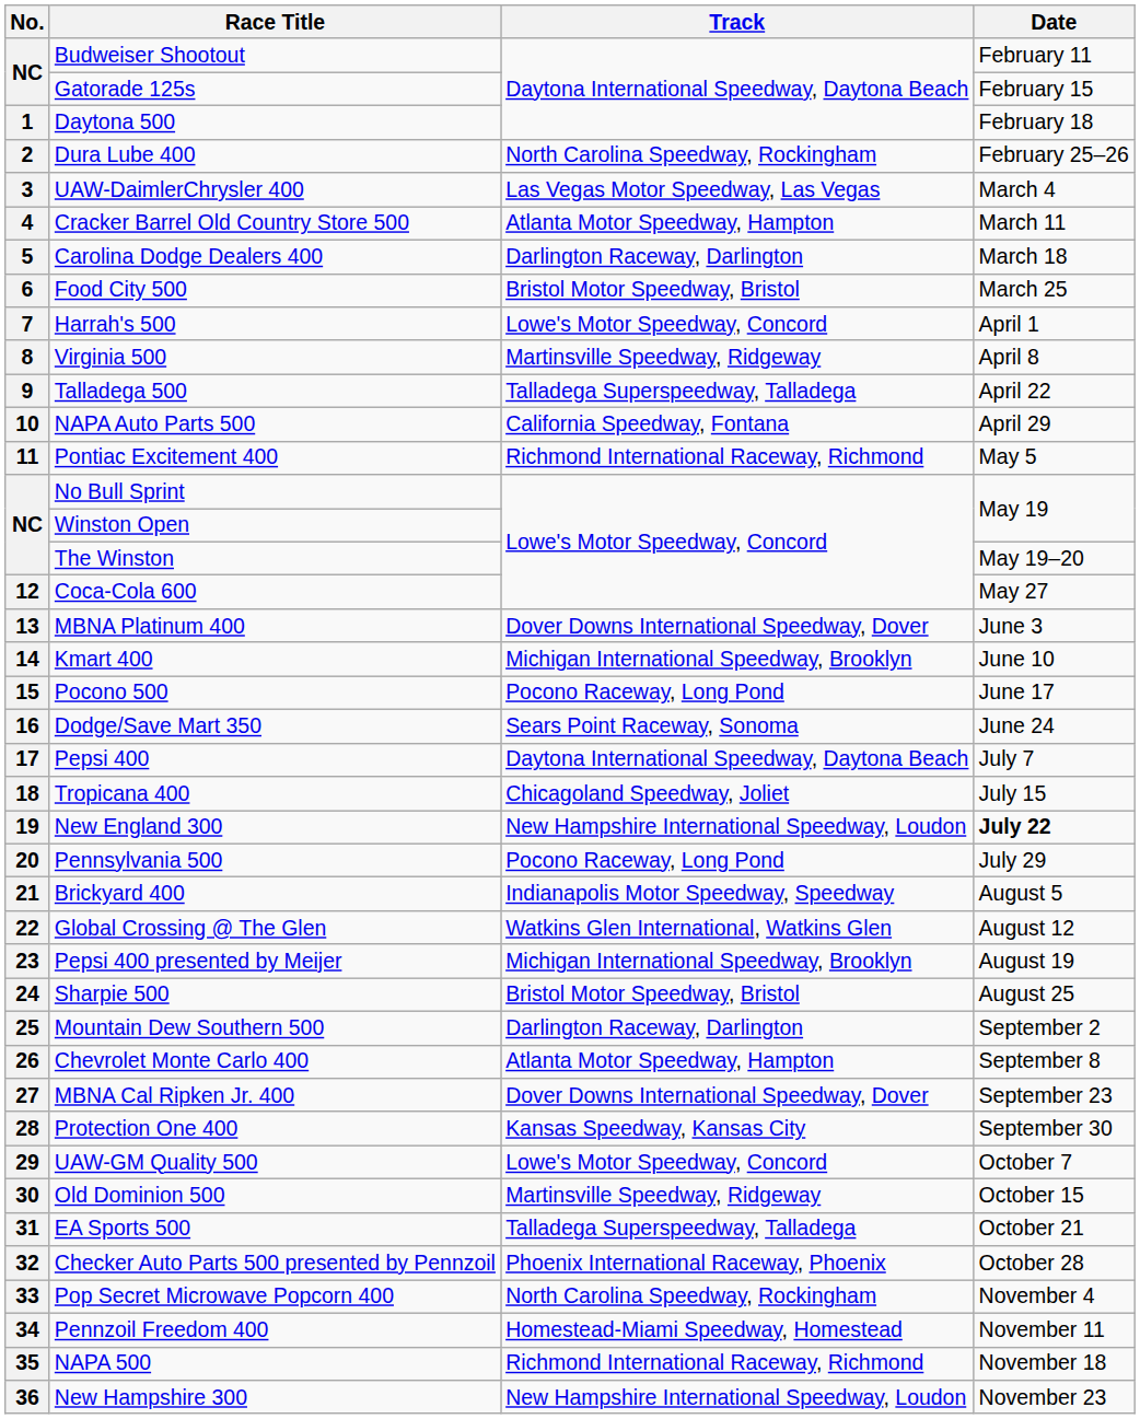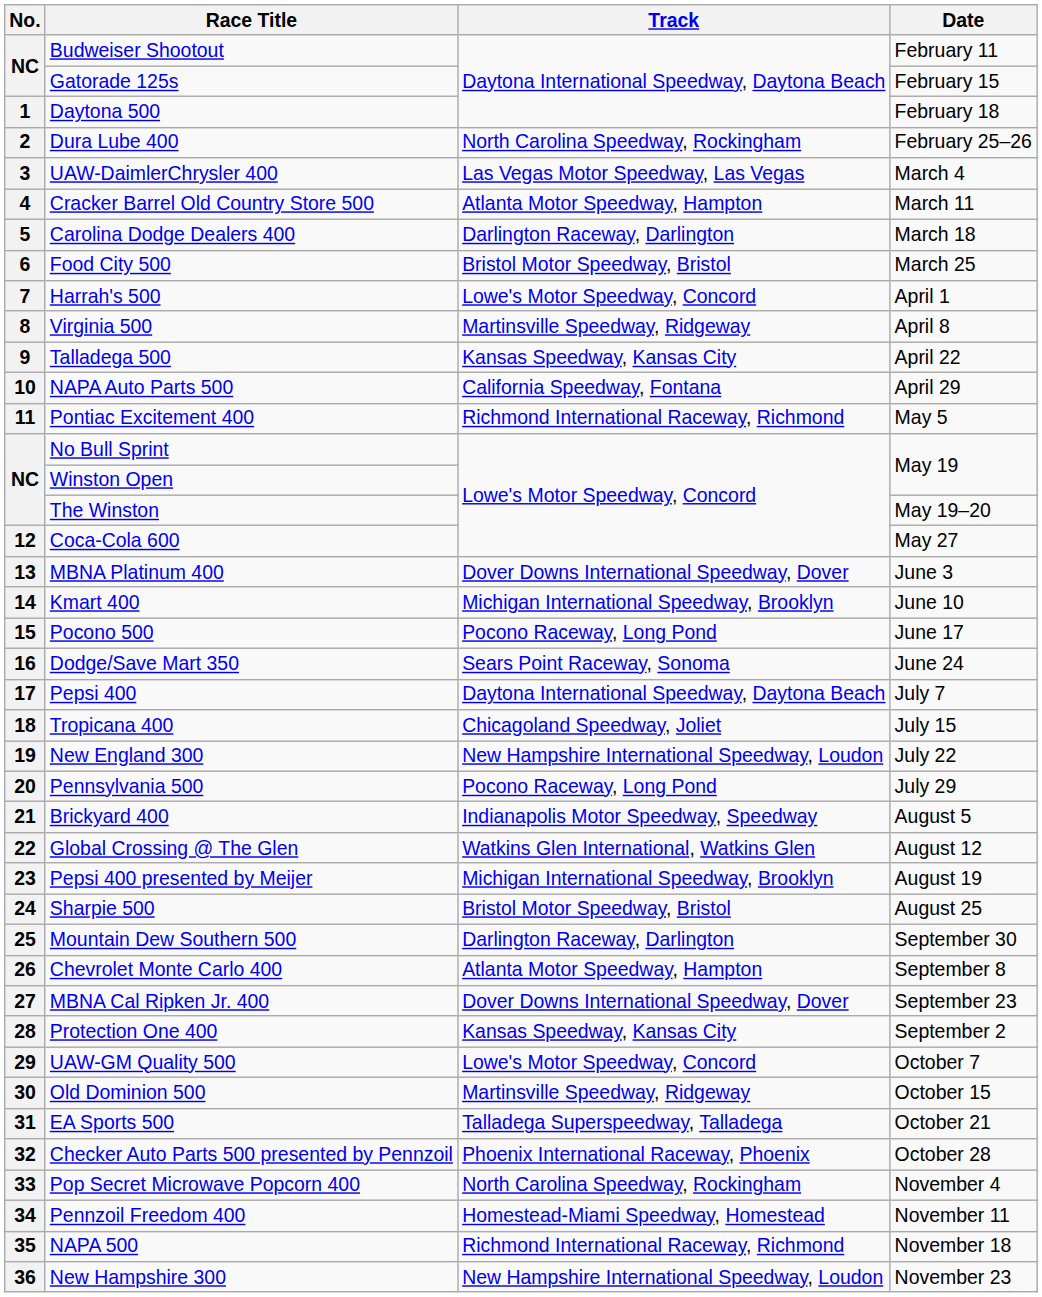 <table class="wikitable" style="font-size:85%;">
 <tr>
 <th>No.</th>
 <th>Race Title</th>
 <th><a href='#'>Track</a></th>
 <th>Date</th>
 </tr>
 <tr>
 <th rowspan=2><strong>NC</strong></th>
 <td><a href='#'>Budweiser Shootout</a></td>
 <td rowspan=3><a href='#'>Daytona International Speedway</a>, <a href='#'>Daytona Beach</a></td>
 <td>February 11</td>
 </tr>
 <tr>
 <td><a href='#'>Gatorade 125s</a></td>
 <td>February 15</td>
 </tr>
 <tr>
 <th>1</th>
 <td><a href='#'>Daytona 500</a></td>
 <td>February 18</td>
 </tr>
 <tr>
 <th>2</th>
 <td><a href='#'>Dura Lube 400</a></td>
 <td><a href='#'>North Carolina Speedway</a>, <a href='#'>Rockingham</a></td>
 <td>February 25–26</td>
 </tr>
 <tr>
 <th>3</th>
 <td><a href='#'>UAW-DaimlerChrysler 400</a></td>
 <td><a href='#'>Las Vegas Motor Speedway</a>, <a href='#'>Las Vegas</a></td>
 <td>March 4</td>
 </tr>
 <tr>
 <th>4</th>
 <td><a href='#'>Cracker Barrel Old Country Store 500</a></td>
 <td><a href='#'>Atlanta Motor Speedway</a>, <a href='#'>Hampton</a></td>
 <td>March 11</td>
 </tr>
 <tr>
 <th>5</th>
 <td><a href='#'>Carolina Dodge Dealers 400</a></td>
 <td><a href='#'>Darlington Raceway</a>, <a href='#'>Darlington</a></td>
 <td>March 18</td>
 </tr>
 <tr>
 <th>6</th>
 <td><a href='#'>Food City 500</a></td>
 <td><a href='#'>Bristol Motor Speedway</a>, <a href='#'>Bristol</a></td>
 <td>March 25</td>
 </tr>
 <tr>
 <th>7</th>
 <td><a href='#'>Harrah's 500</a></td>
 <td><a href='#'>Lowe's Motor Speedway</a>, <a href='#'>Concord</a></td>
 <td>April 1</td>
 </tr>
 <tr>
 <th>8</th>
 <td><a href='#'>Virginia 500</a></td>
 <td><a href='#'>Martinsville Speedway</a>, <a href='#'>Ridgeway</a></td>
 <td>April 8</td>
 </tr>
 <tr>
 <th>9</th>
 <td><a href='#'>Talladega 500</a></td>
-<td><a href='#'>Talladega Superspeedway</a>, <a href='#'>Talladega</a></td>
+<td><a href='#'>Kansas Speedway</a>, <a href='#'>Kansas City</a></td>
 <td>April 22</td>
 </tr>
 <tr>
 <th>10</th>
 <td><a href='#'>NAPA Auto Parts 500</a></td>
 <td><a href='#'>California Speedway</a>, <a href='#'>Fontana</a></td>
 <td>April 29</td>
 </tr>
 <tr>
 <th>11</th>
 <td><a href='#'>Pontiac Excitement 400</a></td>
 <td><a href='#'>Richmond International Raceway</a>, <a href='#'>Richmond</a></td>
 <td>May 5</td>
 </tr>
 <tr>
 <th rowspan=3><strong>NC</strong></th>
 <td><a href='#'>No Bull Sprint</a></td>
 <td rowspan=4><a href='#'>Lowe's Motor Speedway</a>, <a href='#'>Concord</a></td>
 <td rowspan=2>May 19</td>
 </tr>
 <tr>
 <td><a href='#'>Winston Open</a></td>
 </tr>
 <tr>
 <td><a href='#'>The Winston</a></td>
 <td>May 19–20</td>
 </tr>
 <tr>
 <th>12</th>
 <td><a href='#'>Coca-Cola 600</a></td>
 <td>May 27</td>
 </tr>
 <tr>
 <th>13</th>
 <td><a href='#'>MBNA Platinum 400</a></td>
 <td><a href='#'>Dover Downs International Speedway</a>, <a href='#'>Dover</a></td>
 <td>June 3</td>
 </tr>
 <tr>
 <th>14</th>
 <td><a href='#'>Kmart 400</a></td>
 <td><a href='#'>Michigan International Speedway</a>, <a href='#'>Brooklyn</a></td>
 <td>June 10</td>
 </tr>
 <tr>
 <th>15</th>
 <td><a href='#'>Pocono 500</a></td>
 <td><a href='#'>Pocono Raceway</a>, <a href='#'>Long Pond</a></td>
 <td>June 17</td>
 </tr>
 <tr>
 <th>16</th>
 <td><a href='#'>Dodge/Save Mart 350</a></td>
 <td><a href='#'>Sears Point Raceway</a>, <a href='#'>Sonoma</a></td>
 <td>June 24</td>
 </tr>
 <tr>
 <th>17</th>
 <td><a href='#'>Pepsi 400</a></td>
 <td><a href='#'>Daytona International Speedway</a>, <a href='#'>Daytona Beach</a></td>
 <td>July 7</td>
 </tr>
 <tr>
 <th>18</th>
 <td><a href='#'>Tropicana 400</a></td>
 <td><a href='#'>Chicagoland Speedway</a>, <a href='#'>Joliet</a></td>
 <td>July 15</td>
 </tr>
 <tr>
 <th>19</th>
 <td><a href='#'>New England 300</a></td>
 <td><a href='#'>New Hampshire International Speedway</a>, <a href='#'>Loudon</a></td>
-<td><strong>July 22</strong></td>
+<td>July 22</td>
 </tr>
 <tr>
 <th>20</th>
 <td><a href='#'>Pennsylvania 500</a></td>
 <td><a href='#'>Pocono Raceway</a>, <a href='#'>Long Pond</a></td>
 <td>July 29</td>
 </tr>
 <tr>
 <th>21</th>
 <td><a href='#'>Brickyard 400</a></td>
 <td><a href='#'>Indianapolis Motor Speedway</a>, <a href='#'>Speedway</a></td>
 <td>August 5</td>
 </tr>
 <tr>
 <th>22</th>
 <td><a href='#'>Global Crossing @ The Glen</a></td>
 <td><a href='#'>Watkins Glen International</a>, <a href='#'>Watkins Glen</a></td>
 <td>August 12</td>
 </tr>
 <tr>
 <th>23</th>
 <td><a href='#'>Pepsi 400 presented by Meijer</a></td>
 <td><a href='#'>Michigan International Speedway</a>, <a href='#'>Brooklyn</a></td>
 <td>August 19</td>
 </tr>
 <tr>
 <th>24</th>
 <td><a href='#'>Sharpie 500</a></td>
 <td><a href='#'>Bristol Motor Speedway</a>, <a href='#'>Bristol</a></td>
 <td>August 25</td>
 </tr>
 <tr>
 <th>25</th>
 <td><a href='#'>Mountain Dew Southern 500</a></td>
 <td><a href='#'>Darlington Raceway</a>, <a href='#'>Darlington</a></td>
-<td>September 2</td>
+<td>September 30</td>
 </tr>
 <tr>
 <th>26</th>
 <td><a href='#'>Chevrolet Monte Carlo 400</a></td>
 <td><a href='#'>Atlanta Motor Speedway</a>, <a href='#'>Hampton</a></td>
 <td>September 8</td>
 </tr>
 <tr>
 <th>27</th>
 <td><a href='#'>MBNA Cal Ripken Jr. 400</a></td>
 <td><a href='#'>Dover Downs International Speedway</a>, <a href='#'>Dover</a></td>
 <td>September 23</td>
 </tr>
 <tr>
 <th>28</th>
 <td><a href='#'>Protection One 400</a></td>
 <td><a href='#'>Kansas Speedway</a>, <a href='#'>Kansas City</a></td>
-<td>September 30</td>
+<td>September 2</td>
 </tr>
 <tr>
 <th>29</th>
 <td><a href='#'>UAW-GM Quality 500</a></td>
 <td><a href='#'>Lowe's Motor Speedway</a>, <a href='#'>Concord</a></td>
 <td>October 7</td>
 </tr>
 <tr>
 <th>30</th>
 <td><a href='#'>Old Dominion 500</a></td>
 <td><a href='#'>Martinsville Speedway</a>, <a href='#'>Ridgeway</a></td>
 <td>October 15</td>
 </tr>
 <tr>
 <th>31</th>
 <td><a href='#'>EA Sports 500</a></td>
 <td><a href='#'>Talladega Superspeedway</a>, <a href='#'>Talladega</a></td>
 <td>October 21</td>
 </tr>
 <tr>
 <th>32</th>
 <td><a href='#'>Checker Auto Parts 500 presented by Pennzoil</a></td>
 <td><a href='#'>Phoenix International Raceway</a>, <a href='#'>Phoenix</a></td>
 <td>October 28</td>
 </tr>
 <tr>
 <th>33</th>
 <td><a href='#'>Pop Secret Microwave Popcorn 400</a></td>
 <td><a href='#'>North Carolina Speedway</a>, <a href='#'>Rockingham</a></td>
 <td>November 4</td>
 </tr>
 <tr>
 <th>34</th>
 <td><a href='#'>Pennzoil Freedom 400</a></td>
 <td><a href='#'>Homestead-Miami Speedway</a>, <a href='#'>Homestead</a></td>
 <td>November 11</td>
 </tr>
 <tr>
 <th>35</th>
 <td><a href='#'>NAPA 500</a></td>
 <td><a href='#'>Richmond International Raceway</a>, <a href='#'>Richmond</a></td>
 <td>November 18</td>
 </tr>
 <tr>
 <th>36</th>
 <td><a href='#'>New Hampshire 300</a></td>
 <td><a href='#'>New Hampshire International Speedway</a>, <a href='#'>Loudon</a></td>
 <td>November 23</td>
 </tr>
 </table>
